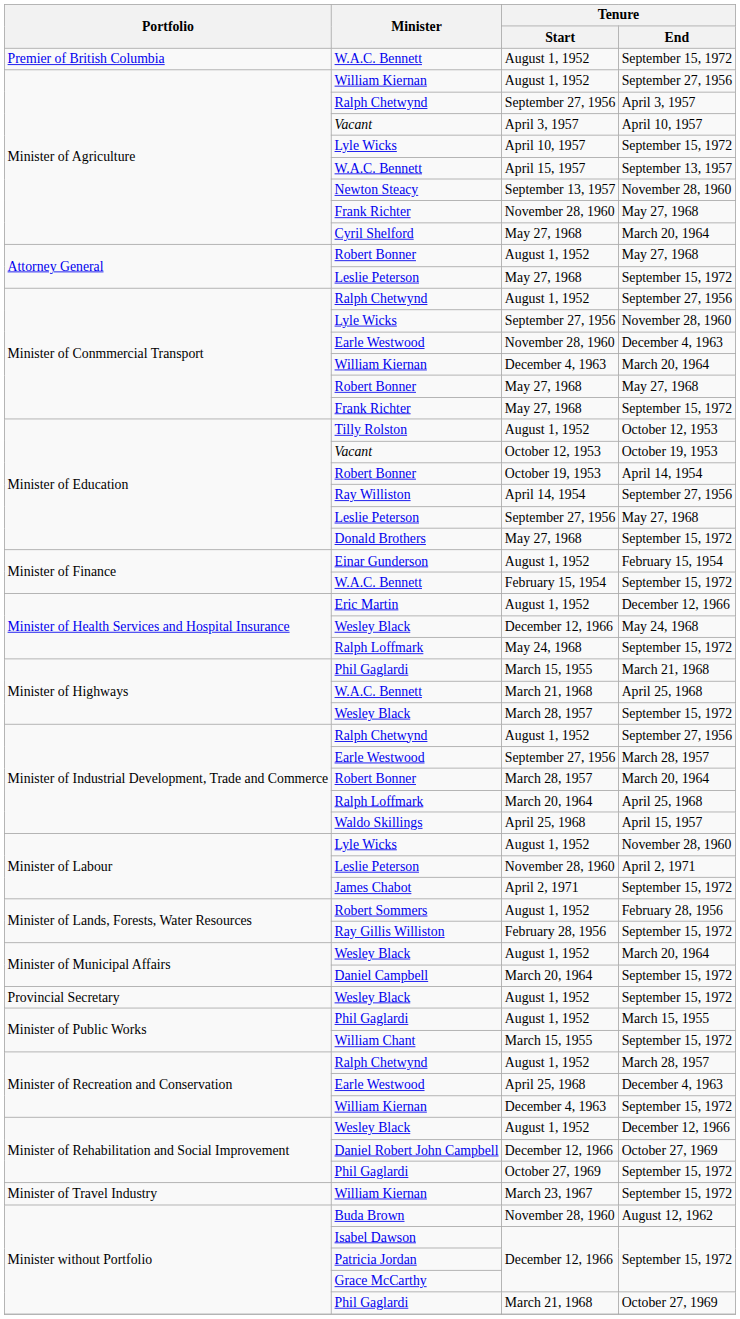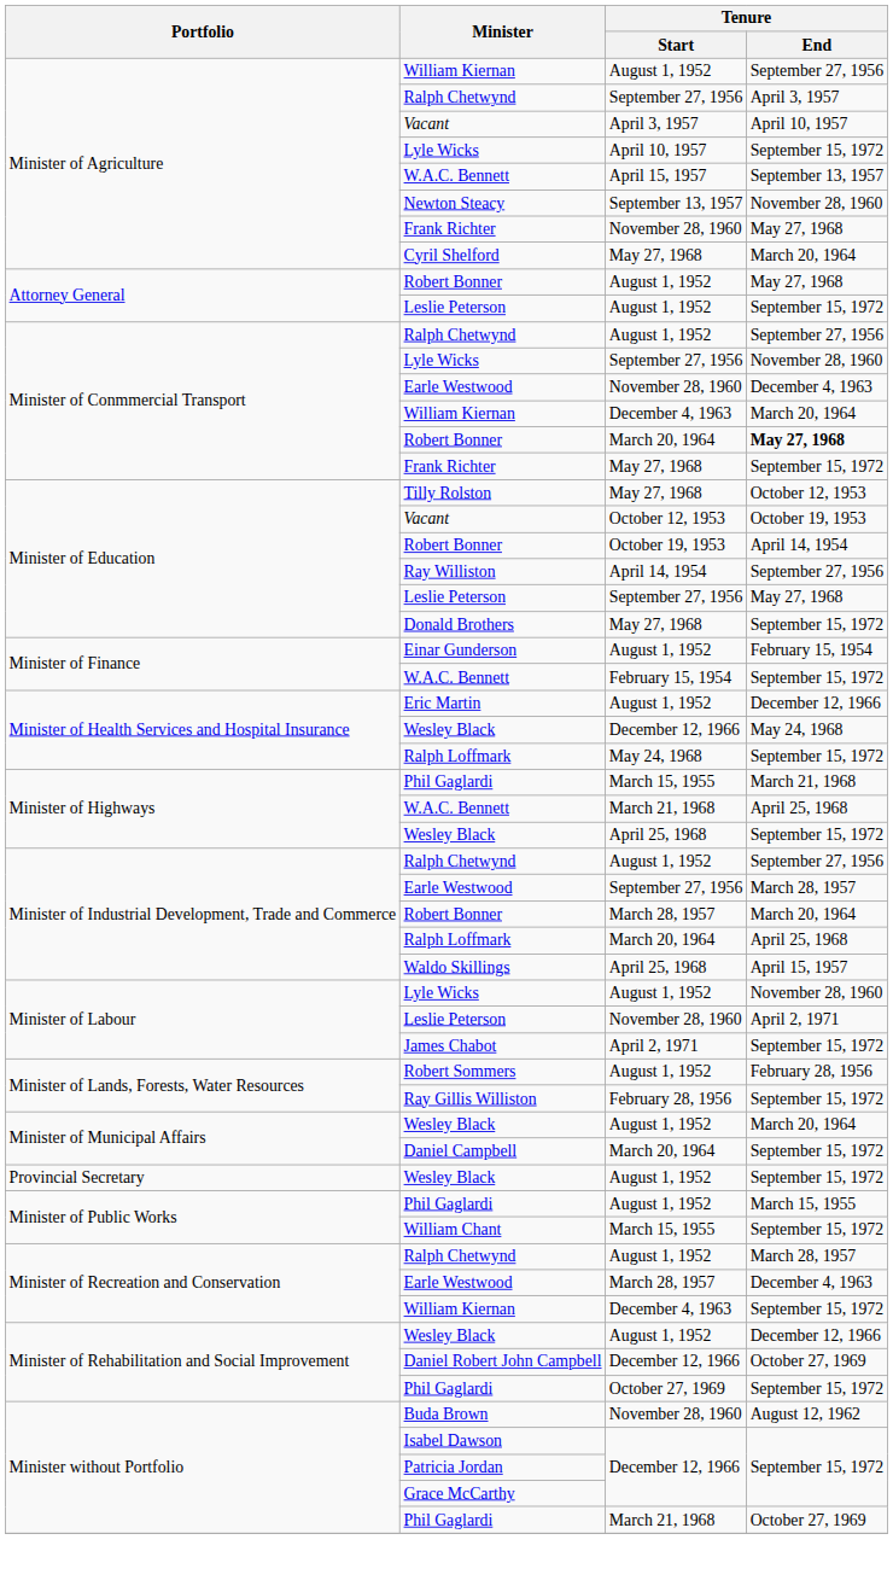 <table class="wikitable">
 <tr>
 <th colspan="1" rowspan="2">Portfolio</th>
 <th rowspan="2">Minister</th>
 <th colspan="2">Tenure</th>
 </tr>
 <tr>
 <th>Start</th>
 <th>End</th>
-</tr>
-<tr>
-<td><a href='#'>Premier of British Columbia</a></td>
-<td><a href='#'>W.A.C. Bennett</a></td>
-<td>August 1, 1952</td>
-<td>September 15, 1972</td>
 </tr>
 <tr>
 <td rowspan="8">Minister of Agriculture</td>
 <td><a href='#'>William Kiernan</a></td>
 <td>August 1, 1952</td>
 <td>September 27, 1956</td>
 </tr>
 <tr>
 <td><a href='#'>Ralph Chetwynd</a></td>
 <td>September 27, 1956</td>
 <td>April 3, 1957</td>
 </tr>
 <tr>
 <td><em>Vacant</em></td>
 <td>April 3, 1957</td>
 <td>April 10, 1957</td>
 </tr>
 <tr>
 <td><a href='#'>Lyle Wicks</a></td>
 <td>April 10, 1957</td>
 <td>September 15, 1972</td>
 </tr>
 <tr>
 <td><a href='#'>W.A.C. Bennett</a></td>
 <td>April 15, 1957</td>
 <td>September 13, 1957</td>
 </tr>
 <tr>
 <td><a href='#'>Newton Steacy</a></td>
 <td>September 13, 1957</td>
 <td>November 28, 1960</td>
 </tr>
 <tr>
 <td><a href='#'>Frank Richter</a></td>
 <td>November 28, 1960</td>
 <td>May 27, 1968</td>
 </tr>
 <tr>
 <td><a href='#'>Cyril Shelford</a></td>
 <td>May 27, 1968</td>
 <td>March 20, 1964</td>
 </tr>
 <tr>
 <td rowspan="2"><a href='#'>Attorney General</a></td>
 <td><a href='#'>Robert Bonner</a></td>
 <td>August 1, 1952</td>
 <td>May 27, 1968</td>
 </tr>
 <tr>
 <td><a href='#'>Leslie Peterson</a></td>
-<td>May 27, 1968</td>
+<td>August 1, 1952</td>
 <td>September 15, 1972</td>
 </tr>
 <tr>
 <td rowspan="6">Minister of Conmmercial Transport</td>
 <td><a href='#'>Ralph Chetwynd</a></td>
 <td>August 1, 1952</td>
 <td>September 27, 1956</td>
 </tr>
 <tr>
 <td><a href='#'>Lyle Wicks</a></td>
 <td>September 27, 1956</td>
 <td>November 28, 1960</td>
 </tr>
 <tr>
 <td><a href='#'>Earle Westwood</a></td>
 <td>November 28, 1960</td>
 <td>December 4, 1963</td>
 </tr>
 <tr>
 <td><a href='#'>William Kiernan</a></td>
 <td>December 4, 1963</td>
 <td>March 20, 1964</td>
 </tr>
 <tr>
 <td><a href='#'>Robert Bonner</a></td>
-<td>May 27, 1968</td>
-<td>May 27, 1968</td>
+<td>March 20, 1964</td>
+<td><strong>May 27, 1968</strong></td>
 </tr>
 <tr>
 <td><a href='#'>Frank Richter</a></td>
 <td>May 27, 1968</td>
 <td>September 15, 1972</td>
 </tr>
 <tr>
 <td rowspan="6">Minister of Education</td>
 <td><a href='#'>Tilly Rolston</a></td>
-<td>August 1, 1952</td>
+<td>May 27, 1968</td>
 <td>October 12, 1953</td>
 </tr>
 <tr>
 <td><em>Vacant</em></td>
 <td>October 12, 1953</td>
 <td>October 19, 1953</td>
 </tr>
 <tr>
 <td><a href='#'>Robert Bonner</a></td>
 <td>October 19, 1953</td>
 <td>April 14, 1954</td>
 </tr>
 <tr>
 <td><a href='#'>Ray Williston</a></td>
 <td>April 14, 1954</td>
 <td>September 27, 1956</td>
 </tr>
 <tr>
 <td><a href='#'>Leslie Peterson</a></td>
 <td>September 27, 1956</td>
 <td>May 27, 1968</td>
 </tr>
 <tr>
 <td><a href='#'>Donald Brothers</a></td>
 <td>May 27, 1968</td>
 <td>September 15, 1972</td>
 </tr>
 <tr>
 <td rowspan="2">Minister of Finance</td>
 <td><a href='#'>Einar Gunderson</a></td>
 <td>August 1, 1952</td>
 <td>February 15, 1954</td>
 </tr>
 <tr>
 <td><a href='#'>W.A.C. Bennett</a></td>
 <td>February 15, 1954</td>
 <td>September 15, 1972</td>
 </tr>
 <tr>
 <td rowspan="3"><a href='#'>Minister of Health Services and Hospital Insurance</a></td>
 <td><a href='#'>Eric Martin</a></td>
 <td>August 1, 1952</td>
 <td>December 12, 1966</td>
 </tr>
 <tr>
 <td><a href='#'>Wesley Black</a></td>
 <td>December 12, 1966</td>
 <td>May 24, 1968</td>
 </tr>
 <tr>
 <td><a href='#'>Ralph Loffmark</a></td>
 <td>May 24, 1968</td>
 <td>September 15, 1972</td>
 </tr>
 <tr>
 <td rowspan="3">Minister of Highways</td>
 <td><a href='#'>Phil Gaglardi</a></td>
 <td>March 15, 1955</td>
 <td>March 21, 1968</td>
 </tr>
 <tr>
 <td><a href='#'>W.A.C. Bennett</a></td>
 <td>March 21, 1968</td>
 <td>April 25, 1968</td>
 </tr>
 <tr>
 <td><a href='#'>Wesley Black</a></td>
-<td>March 28, 1957</td>
+<td>April 25, 1968</td>
 <td>September 15, 1972</td>
 </tr>
 <tr>
 <td rowspan="5">Minister of Industrial Development, Trade and Commerce</td>
 <td><a href='#'>Ralph Chetwynd</a></td>
 <td>August 1, 1952</td>
 <td>September 27, 1956</td>
 </tr>
 <tr>
 <td><a href='#'>Earle Westwood</a></td>
 <td>September 27, 1956</td>
 <td>March 28, 1957</td>
 </tr>
 <tr>
 <td><a href='#'>Robert Bonner</a></td>
 <td>March 28, 1957</td>
 <td>March 20, 1964</td>
 </tr>
 <tr>
 <td><a href='#'>Ralph Loffmark</a></td>
 <td>March 20, 1964</td>
 <td>April 25, 1968</td>
 </tr>
 <tr>
 <td><a href='#'>Waldo Skillings</a></td>
 <td>April 25, 1968</td>
 <td>April 15, 1957</td>
 </tr>
 <tr>
 <td rowspan="3">Minister of Labour</td>
 <td><a href='#'>Lyle Wicks</a></td>
 <td>August 1, 1952</td>
 <td>November 28, 1960</td>
 </tr>
 <tr>
 <td><a href='#'>Leslie Peterson</a></td>
 <td>November 28, 1960</td>
 <td>April 2, 1971</td>
 </tr>
 <tr>
 <td><a href='#'>James Chabot</a></td>
 <td>April 2, 1971</td>
 <td>September 15, 1972</td>
 </tr>
 <tr>
 <td rowspan="2">Minister of Lands, Forests, Water Resources</td>
 <td><a href='#'>Robert Sommers</a></td>
 <td>August 1, 1952</td>
 <td>February 28, 1956</td>
 </tr>
 <tr>
 <td><a href='#'>Ray Gillis Williston</a></td>
 <td>February 28, 1956</td>
 <td>September 15, 1972</td>
 </tr>
 <tr>
 <td rowspan="2">Minister of Municipal Affairs</td>
 <td><a href='#'>Wesley Black</a></td>
 <td>August 1, 1952</td>
 <td>March 20, 1964</td>
 </tr>
 <tr>
 <td><a href='#'>Daniel Campbell</a></td>
 <td>March 20, 1964</td>
 <td>September 15, 1972</td>
 </tr>
 <tr>
 <td>Provincial Secretary</td>
 <td><a href='#'>Wesley Black</a></td>
 <td>August 1, 1952</td>
 <td>September 15, 1972</td>
 </tr>
 <tr>
 <td rowspan="2">Minister of Public Works</td>
 <td><a href='#'>Phil Gaglardi</a></td>
 <td>August 1, 1952</td>
 <td>March 15, 1955</td>
 </tr>
 <tr>
 <td><a href='#'>William Chant</a></td>
 <td>March 15, 1955</td>
 <td>September 15, 1972</td>
 </tr>
 <tr>
 <td rowspan="3">Minister of Recreation and Conservation</td>
 <td><a href='#'>Ralph Chetwynd</a></td>
 <td>August 1, 1952</td>
 <td>March 28, 1957</td>
 </tr>
 <tr>
 <td><a href='#'>Earle Westwood</a></td>
-<td>April 25, 1968</td>
+<td>March 28, 1957</td>
 <td>December 4, 1963</td>
 </tr>
 <tr>
 <td><a href='#'>William Kiernan</a></td>
 <td>December 4, 1963</td>
 <td>September 15, 1972</td>
 </tr>
 <tr>
 <td rowspan="3">Minister of Rehabilitation and Social Improvement</td>
 <td><a href='#'>Wesley Black</a></td>
 <td>August 1, 1952</td>
 <td>December 12, 1966</td>
 </tr>
 <tr>
 <td><a href='#'>Daniel Robert John Campbell</a></td>
 <td>December 12, 1966</td>
 <td>October 27, 1969</td>
 </tr>
 <tr>
 <td><a href='#'>Phil Gaglardi</a></td>
 <td>October 27, 1969</td>
-<td>September 15, 1972</td>
-</tr>
-<tr>
-<td>Minister of Travel Industry</td>
-<td><a href='#'>William Kiernan</a></td>
-<td>March 23, 1967</td>
 <td>September 15, 1972</td>
 </tr>
 <tr>
 <td rowspan="5">Minister without Portfolio</td>
 <td><a href='#'>Buda Brown</a></td>
 <td>November 28, 1960</td>
 <td>August 12, 1962</td>
 </tr>
 <tr>
 <td><a href='#'>Isabel Dawson</a></td>
 <td rowspan="3">December 12, 1966</td>
 <td rowspan="3">September 15, 1972</td>
 </tr>
 <tr>
 <td><a href='#'>Patricia Jordan</a></td>
 </tr>
 <tr>
 <td><a href='#'>Grace McCarthy</a></td>
 </tr>
 <tr>
 <td><a href='#'>Phil Gaglardi</a></td>
 <td>March 21, 1968</td>
 <td>October 27, 1969</td>
 </tr>
 <tr>
 </tr>
 </table>
